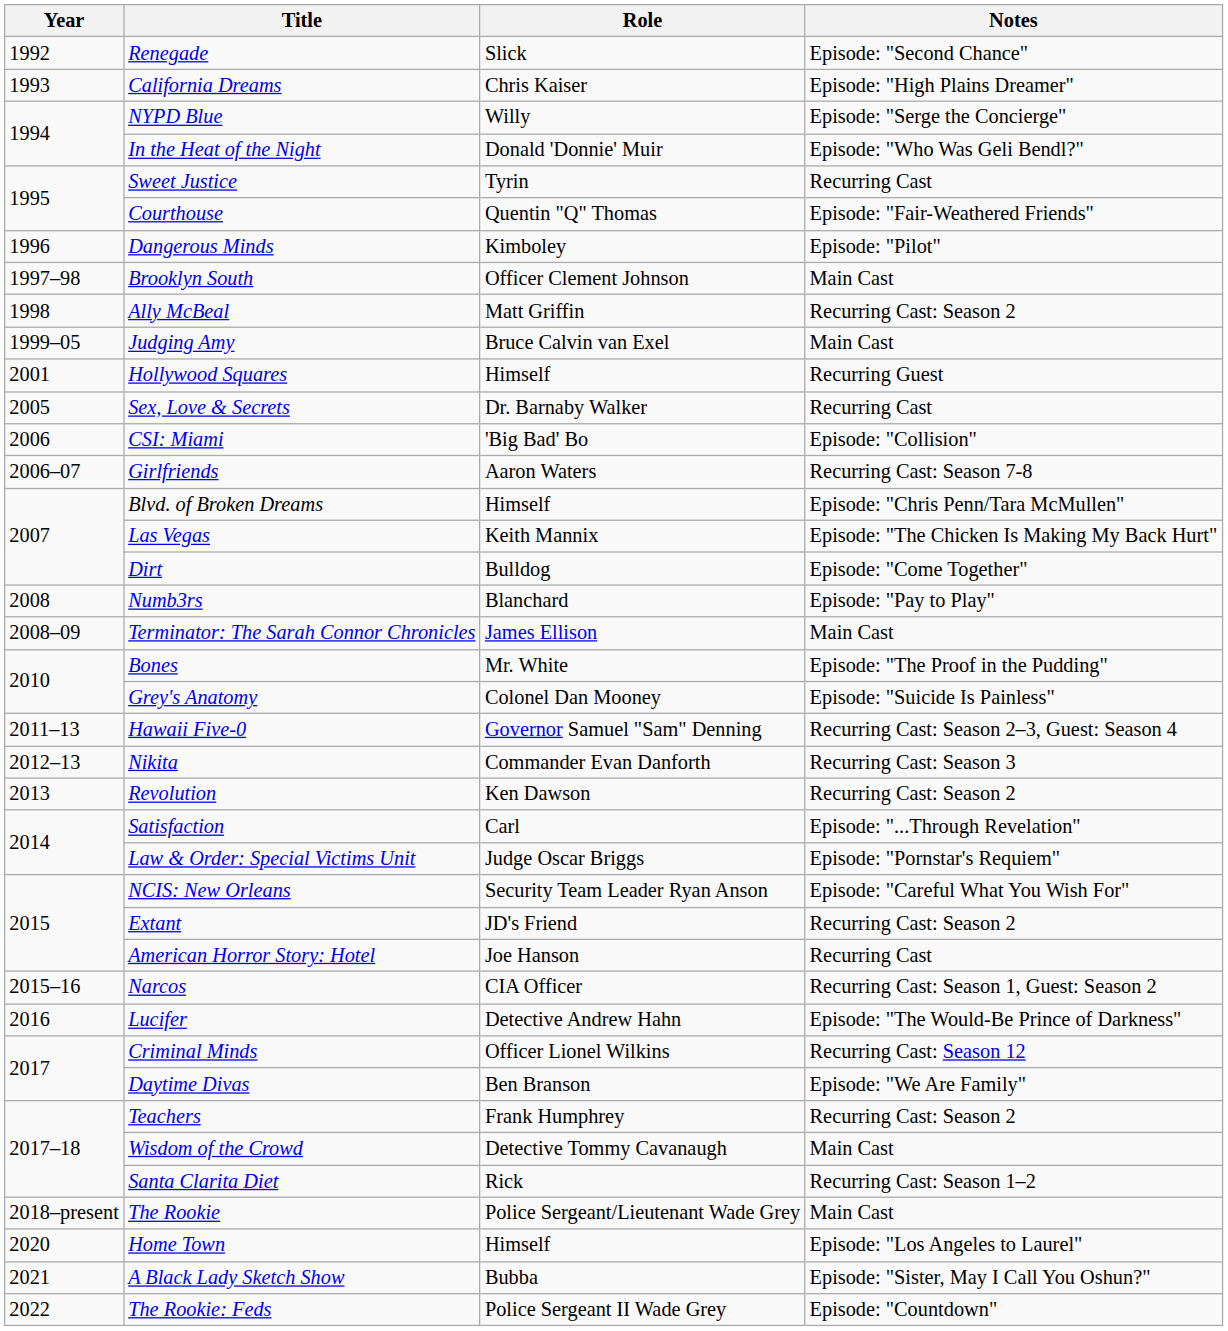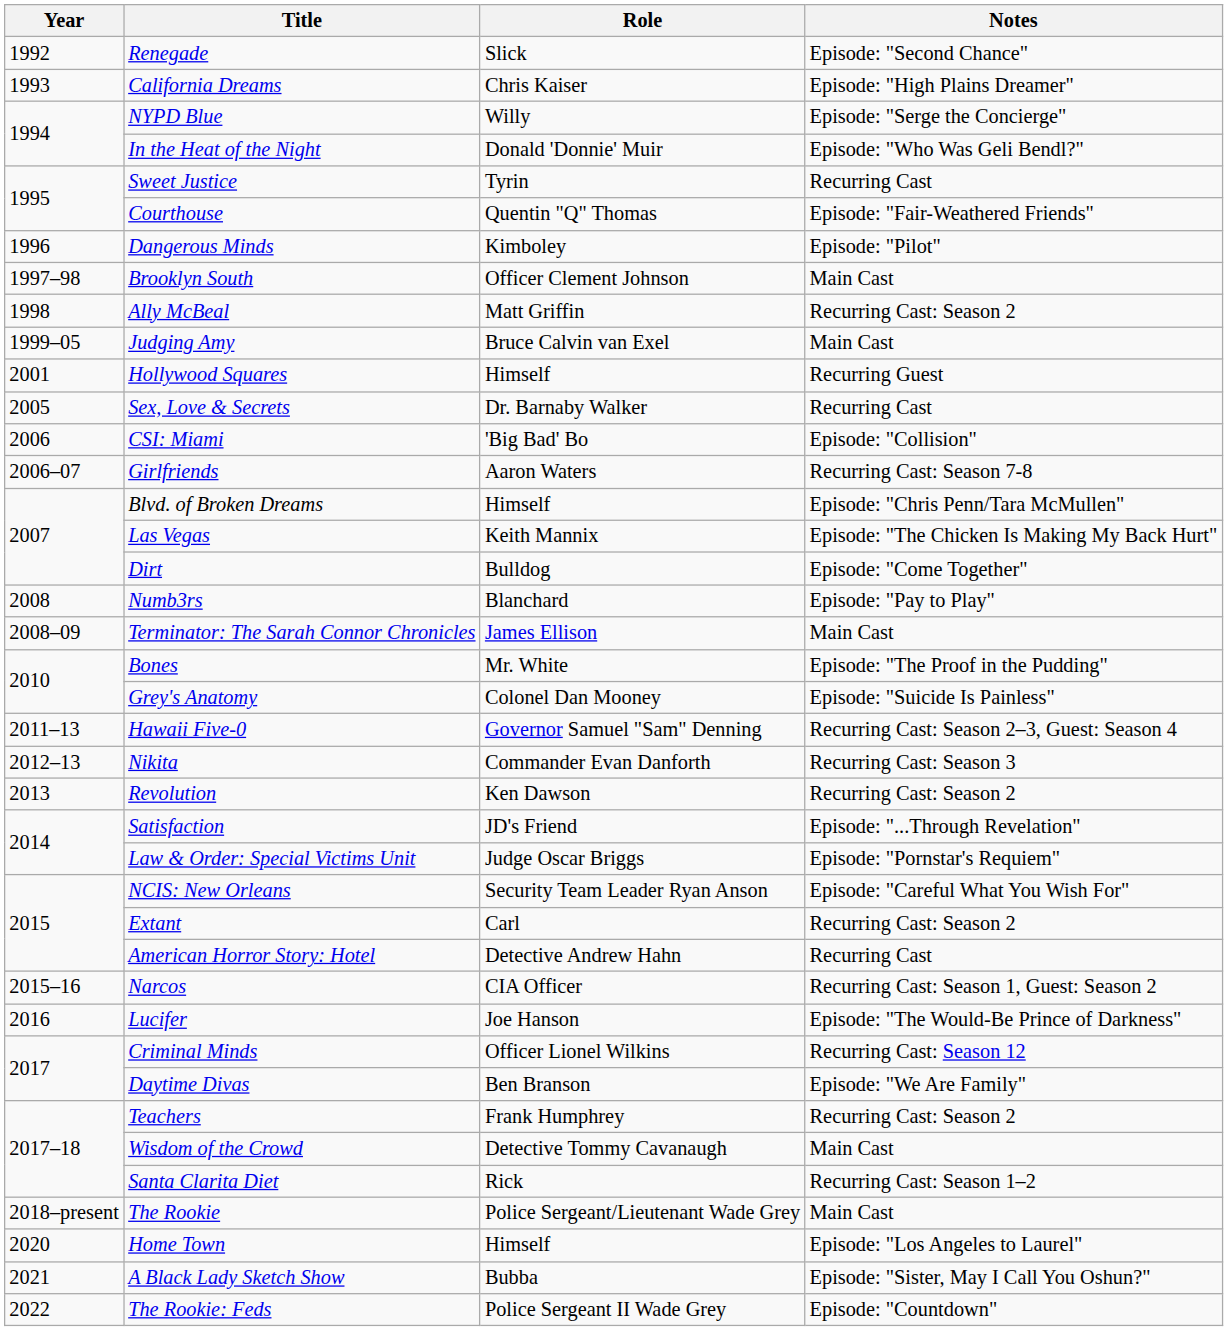 <table class="wikitable sortable">
 <tr>
 <th>Year</th>
 <th>Title</th>
 <th>Role</th>
 <th>Notes</th>
 </tr>
 <tr>
 <td>1992</td>
 <td><em><a href='#'>Renegade</a></em></td>
 <td>Slick</td>
 <td>Episode: "Second Chance"</td>
 </tr>
 <tr>
 <td>1993</td>
 <td><em><a href='#'>California Dreams</a></em></td>
 <td>Chris Kaiser</td>
 <td>Episode: "High Plains Dreamer"</td>
 </tr>
 <tr>
 <td rowspan="2">1994</td>
 <td><em><a href='#'>NYPD Blue</a></em></td>
 <td>Willy</td>
 <td>Episode: "Serge the Concierge"</td>
 </tr>
 <tr>
 <td><em><a href='#'>In the Heat of the Night</a></em></td>
 <td>Donald 'Donnie' Muir</td>
 <td>Episode: "Who Was Geli Bendl?"</td>
 </tr>
 <tr>
 <td rowspan="2">1995</td>
 <td><em><a href='#'>Sweet Justice</a></em></td>
 <td>Tyrin</td>
 <td>Recurring Cast</td>
 </tr>
 <tr>
 <td><em><a href='#'>Courthouse</a></em></td>
 <td>Quentin "Q" Thomas</td>
 <td>Episode: "Fair-Weathered Friends"</td>
 </tr>
 <tr>
 <td>1996</td>
 <td><em><a href='#'>Dangerous Minds</a></em></td>
 <td>Kimboley</td>
 <td>Episode: "Pilot"</td>
 </tr>
 <tr>
 <td>1997–98</td>
 <td><em><a href='#'>Brooklyn South</a></em></td>
 <td>Officer Clement Johnson</td>
 <td>Main Cast</td>
 </tr>
 <tr>
 <td>1998</td>
 <td><em><a href='#'>Ally McBeal</a></em></td>
 <td>Matt Griffin</td>
 <td>Recurring Cast: Season 2</td>
 </tr>
 <tr>
 <td>1999–05</td>
 <td><em><a href='#'>Judging Amy</a></em></td>
 <td>Bruce Calvin van Exel</td>
 <td>Main Cast</td>
 </tr>
 <tr>
 <td>2001</td>
 <td><em><a href='#'>Hollywood Squares</a></em></td>
 <td>Himself</td>
 <td>Recurring Guest</td>
 </tr>
 <tr>
 <td>2005</td>
 <td><em><a href='#'>Sex, Love & Secrets</a></em></td>
 <td>Dr. Barnaby Walker</td>
 <td>Recurring Cast</td>
 </tr>
 <tr>
 <td>2006</td>
 <td><em><a href='#'>CSI: Miami</a></em></td>
 <td>'Big Bad' Bo</td>
 <td>Episode: "Collision"</td>
 </tr>
 <tr>
 <td>2006–07</td>
 <td><em><a href='#'>Girlfriends</a></em></td>
 <td>Aaron Waters</td>
 <td>Recurring Cast: Season 7-8</td>
 </tr>
 <tr>
 <td rowspan="3">2007</td>
 <td><em>Blvd. of Broken Dreams</em></td>
 <td>Himself</td>
 <td>Episode: "Chris Penn/Tara McMullen"</td>
 </tr>
 <tr>
 <td><em><a href='#'>Las Vegas</a></em></td>
 <td>Keith Mannix</td>
 <td>Episode: "The Chicken Is Making My Back Hurt"</td>
 </tr>
 <tr>
 <td><em><a href='#'>Dirt</a></em></td>
 <td>Bulldog</td>
 <td>Episode: "Come Together"</td>
 </tr>
 <tr>
 <td>2008</td>
 <td><em><a href='#'>Numb3rs</a></em></td>
 <td>Blanchard</td>
 <td>Episode: "Pay to Play"</td>
 </tr>
 <tr>
 <td>2008–09</td>
 <td><em><a href='#'>Terminator: The Sarah Connor Chronicles</a></em></td>
 <td><a href='#'>James Ellison</a></td>
 <td>Main Cast</td>
 </tr>
 <tr>
 <td rowspan="2">2010</td>
 <td><em><a href='#'>Bones</a></em></td>
 <td>Mr. White</td>
 <td>Episode: "The Proof in the Pudding"</td>
 </tr>
 <tr>
 <td><em><a href='#'>Grey's Anatomy</a></em></td>
 <td>Colonel Dan Mooney</td>
 <td>Episode: "Suicide Is Painless"</td>
 </tr>
 <tr>
 <td>2011–13</td>
 <td><em><a href='#'>Hawaii Five-0</a></em></td>
 <td><a href='#'>Governor</a> Samuel "Sam" Denning</td>
 <td>Recurring Cast: Season 2–3, Guest: Season 4</td>
 </tr>
 <tr>
 <td>2012–13</td>
 <td><em><a href='#'>Nikita</a></em></td>
 <td>Commander Evan Danforth</td>
 <td>Recurring Cast: Season 3</td>
 </tr>
 <tr>
 <td>2013</td>
 <td><em><a href='#'>Revolution</a></em></td>
 <td>Ken Dawson</td>
 <td>Recurring Cast: Season 2</td>
 </tr>
 <tr>
 <td rowspan="2">2014</td>
 <td><em><a href='#'>Satisfaction</a></em></td>
-<td>Carl</td>
+<td>JD's Friend</td>
 <td>Episode: "...Through Revelation"</td>
 </tr>
 <tr>
 <td><em><a href='#'>Law & Order: Special Victims Unit</a></em></td>
 <td>Judge Oscar Briggs</td>
 <td>Episode: "Pornstar's Requiem"</td>
 </tr>
 <tr>
 <td rowspan="3">2015</td>
 <td><em><a href='#'>NCIS: New Orleans</a></em></td>
 <td>Security Team Leader Ryan Anson</td>
 <td>Episode: "Careful What You Wish For"</td>
 </tr>
 <tr>
 <td><em><a href='#'>Extant</a></em></td>
-<td>JD's Friend</td>
+<td>Carl</td>
 <td>Recurring Cast: Season 2</td>
 </tr>
 <tr>
 <td><em><a href='#'>American Horror Story: Hotel</a></em></td>
-<td>Joe Hanson</td>
+<td>Detective Andrew Hahn</td>
 <td>Recurring Cast</td>
 </tr>
 <tr>
 <td>2015–16</td>
 <td><em><a href='#'>Narcos</a></em></td>
 <td>CIA Officer</td>
 <td>Recurring Cast: Season 1, Guest: Season 2</td>
 </tr>
 <tr>
 <td>2016</td>
 <td><em><a href='#'>Lucifer</a></em></td>
-<td>Detective Andrew Hahn</td>
+<td>Joe Hanson</td>
 <td>Episode: "The Would-Be Prince of Darkness"</td>
 </tr>
 <tr>
 <td rowspan="2">2017</td>
 <td><em><a href='#'>Criminal Minds</a></em></td>
 <td>Officer Lionel Wilkins</td>
 <td>Recurring Cast: <a href='#'>Season 12</a></td>
 </tr>
 <tr>
 <td><em><a href='#'>Daytime Divas</a></em></td>
 <td>Ben Branson</td>
 <td>Episode: "We Are Family"</td>
 </tr>
 <tr>
 <td rowspan="3">2017–18</td>
 <td><em><a href='#'>Teachers</a></em></td>
 <td>Frank Humphrey</td>
 <td>Recurring Cast: Season 2</td>
 </tr>
 <tr>
 <td><em><a href='#'>Wisdom of the Crowd</a></em></td>
 <td>Detective Tommy Cavanaugh</td>
 <td>Main Cast</td>
 </tr>
 <tr>
 <td><em><a href='#'>Santa Clarita Diet</a></em></td>
 <td>Rick</td>
 <td>Recurring Cast: Season 1–2</td>
 </tr>
 <tr>
 <td>2018–present</td>
 <td><em><a href='#'>The Rookie</a></em></td>
 <td>Police Sergeant/Lieutenant Wade Grey</td>
 <td>Main Cast</td>
 </tr>
 <tr>
 <td>2020</td>
 <td><em><a href='#'>Home Town</a></em></td>
 <td>Himself</td>
 <td>Episode: "Los Angeles to Laurel"</td>
 </tr>
 <tr>
 <td>2021</td>
 <td><em><a href='#'>A Black Lady Sketch Show</a></em></td>
 <td>Bubba</td>
 <td>Episode: "Sister, May I Call You Oshun?"</td>
 </tr>
 <tr>
 <td>2022</td>
 <td><em><a href='#'>The Rookie: Feds</a></em></td>
 <td>Police Sergeant II Wade Grey</td>
 <td>Episode: "Countdown"</td>
 </tr>
 </table>
